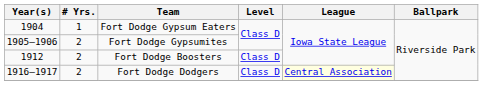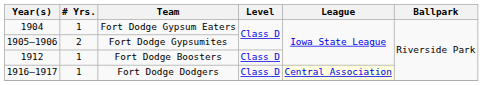 <table class="wikitable" style="text-align:center; font-size: 95%;">
 <tr>
 <th>Year(s)</th>
 <th># Yrs.</th>
 <th>Team</th>
 <th>Level</th>
 <th>League</th>
 <th>Ballpark</th>
 </tr>
 <tr>
 <td>1904</td>
 <td>1</td>
 <td>Fort Dodge Gypsum Eaters</td>
 <td rowspan=2><a href='#'>Class D</a></td>
 <td rowspan=3><a href='#'>Iowa State League</a></td>
 <td rowspan=4>Riverside Park</td>
 </tr>
 <tr>
 <td>1905–1906</td>
 <td>2</td>
 <td>Fort Dodge Gypsumites</td>
 </tr>
 <tr>
 <td>1912</td>
-<td>2</td>
+<td>1</td>
 <td>Fort Dodge Boosters</td>
 <td><a href='#'>Class D</a></td>
 </tr>
 <tr>
 <td>1916–1917</td>
-<td>2</td>
+<td>1</td>
 <td>Fort Dodge Dodgers</td>
 <td><a href='#'>Class D</a></td>
 <td style="background: lightyellow;"><a href='#'>Central Association</a></td>
 </tr>
 <tr>
 </tr>
 </table>
